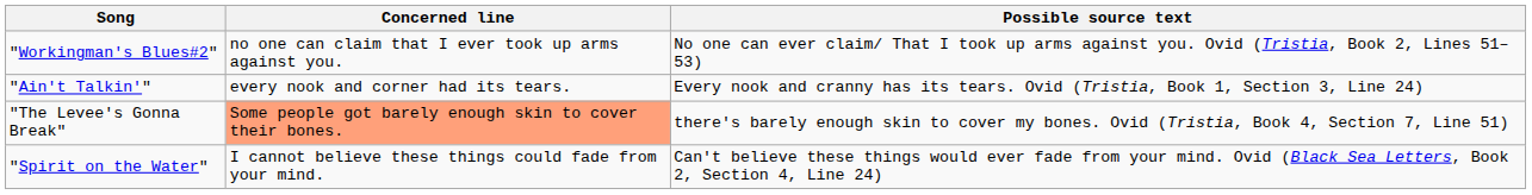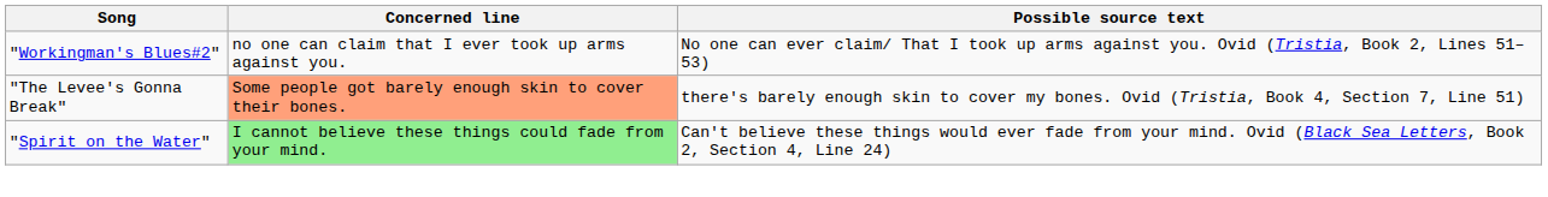 <table class="wikitable">
 <tr>
 <th scope="col">Song</th>
 <th scope="col">Concerned line</th>
 <th scope="col">Possible source text</th>
 </tr>
 <tr>
 <td scope="row">"<a href='#'>Workingman's Blues#2</a>"</td>
 <td>no one can claim that I ever took up arms against you.</td>
 <td>No one can ever claim/ That I took up arms against you. Ovid (<em><a href='#'>Tristia</a></em>, Book 2, Lines 51–53)</td>
 </tr>
 <tr>
-<td scope="row">"<a href='#'>Ain't Talkin'</a>"</td>
-<td>every nook and corner had its tears.</td>
-<td>Every nook and cranny has its tears. Ovid (<em>Tristia</em>, Book 1, Section 3, Line 24)</td>
-</tr>
-<tr>
 <td scope="row">"The Levee's Gonna Break"</td>
 <td style="background: lightsalmon;">Some people got barely enough skin to cover their bones.</td>
 <td>there's barely enough skin to cover my bones. Ovid (<em>Tristia</em>, Book 4, Section 7, Line 51)</td>
 </tr>
 <tr>
 <td scope="row">"<a href='#'>Spirit on the Water</a>"</td>
-<td>I cannot believe these things could fade from your mind.</td>
+<td style="background: lightgreen;">I cannot believe these things could fade from your mind.</td>
 <td>Can't believe these things would ever fade from your mind. Ovid (<em><a href='#'>Black Sea Letters</a></em>, Book 2, Section 4, Line 24)</td>
 </tr>
 </table>
